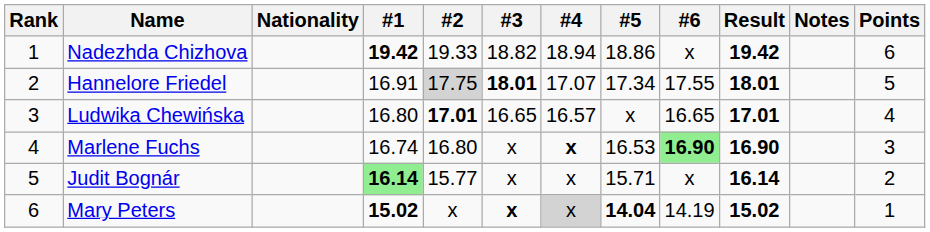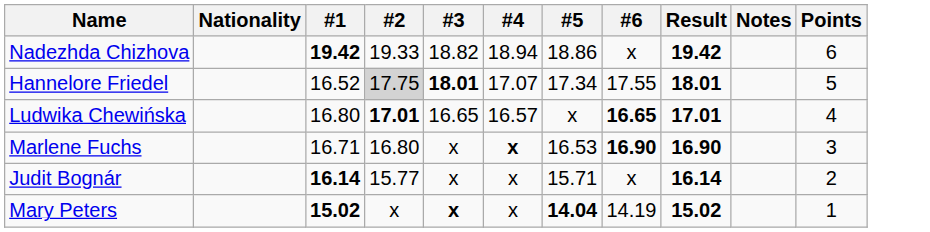 <table class="wikitable sortable" style="text-align:center">
 <tr>
-<th>Rank</th>
 <th>Name</th>
 <th>Nationality</th>
 <th>#1</th>
 <th>#2</th>
 <th>#3</th>
 <th>#4</th>
 <th>#5</th>
 <th>#6</th>
 <th>Result</th>
 <th>Notes</th>
 <th>Points</th>
 </tr>
 <tr>
-<td>1</td>
 <td align=left><a href='#'>Nadezhda Chizhova</a></td>
 <td align=left></td>
 <td><strong>19.42</strong></td>
 <td>19.33</td>
 <td>18.82</td>
 <td>18.94</td>
 <td>18.86</td>
 <td>x</td>
 <td><strong>19.42</strong></td>
 <td></td>
 <td>6</td>
 </tr>
 <tr>
-<td>2</td>
 <td align=left><a href='#'>Hannelore Friedel</a></td>
 <td align=left></td>
-<td>16.91</td>
+<td>16.52</td>
 <td style="background: lightgrey;">17.75</td>
 <td><strong>18.01</strong></td>
 <td>17.07</td>
 <td>17.34</td>
 <td>17.55</td>
 <td><strong>18.01</strong></td>
 <td></td>
 <td>5</td>
 </tr>
 <tr>
-<td>3</td>
 <td align=left><a href='#'>Ludwika Chewińska</a></td>
 <td align=left></td>
 <td>16.80</td>
 <td><strong>17.01</strong></td>
 <td>16.65</td>
 <td>16.57</td>
 <td>x</td>
-<td>16.65</td>
+<td><strong>16.65</strong></td>
 <td><strong>17.01</strong></td>
 <td></td>
 <td>4</td>
 </tr>
 <tr>
-<td>4</td>
 <td align=left><a href='#'>Marlene Fuchs</a></td>
 <td align=left></td>
-<td>16.74</td>
+<td>16.71</td>
 <td>16.80</td>
 <td>x</td>
 <td><strong>x</strong></td>
 <td>16.53</td>
-<td style="background: lightgreen;"><strong>16.90</strong></td>
+<td><strong>16.90</strong></td>
 <td><strong>16.90</strong></td>
 <td></td>
 <td>3</td>
 </tr>
 <tr>
-<td>5</td>
 <td align=left><a href='#'>Judit Bognár</a></td>
 <td align=left></td>
-<td style="background: lightgreen;"><strong>16.14</strong></td>
+<td><strong>16.14</strong></td>
 <td>15.77</td>
 <td>x</td>
 <td>x</td>
 <td>15.71</td>
 <td>x</td>
 <td><strong>16.14</strong></td>
 <td></td>
 <td>2</td>
 </tr>
 <tr>
-<td>6</td>
 <td align=left><a href='#'>Mary Peters</a></td>
 <td align=left></td>
 <td><strong>15.02</strong></td>
 <td>x</td>
 <td><strong>x</strong></td>
-<td style="background: lightgrey;">x</td>
+<td>x</td>
 <td><strong>14.04</strong></td>
 <td>14.19</td>
 <td><strong>15.02</strong></td>
 <td></td>
 <td>1</td>
 </tr>
 </table>
